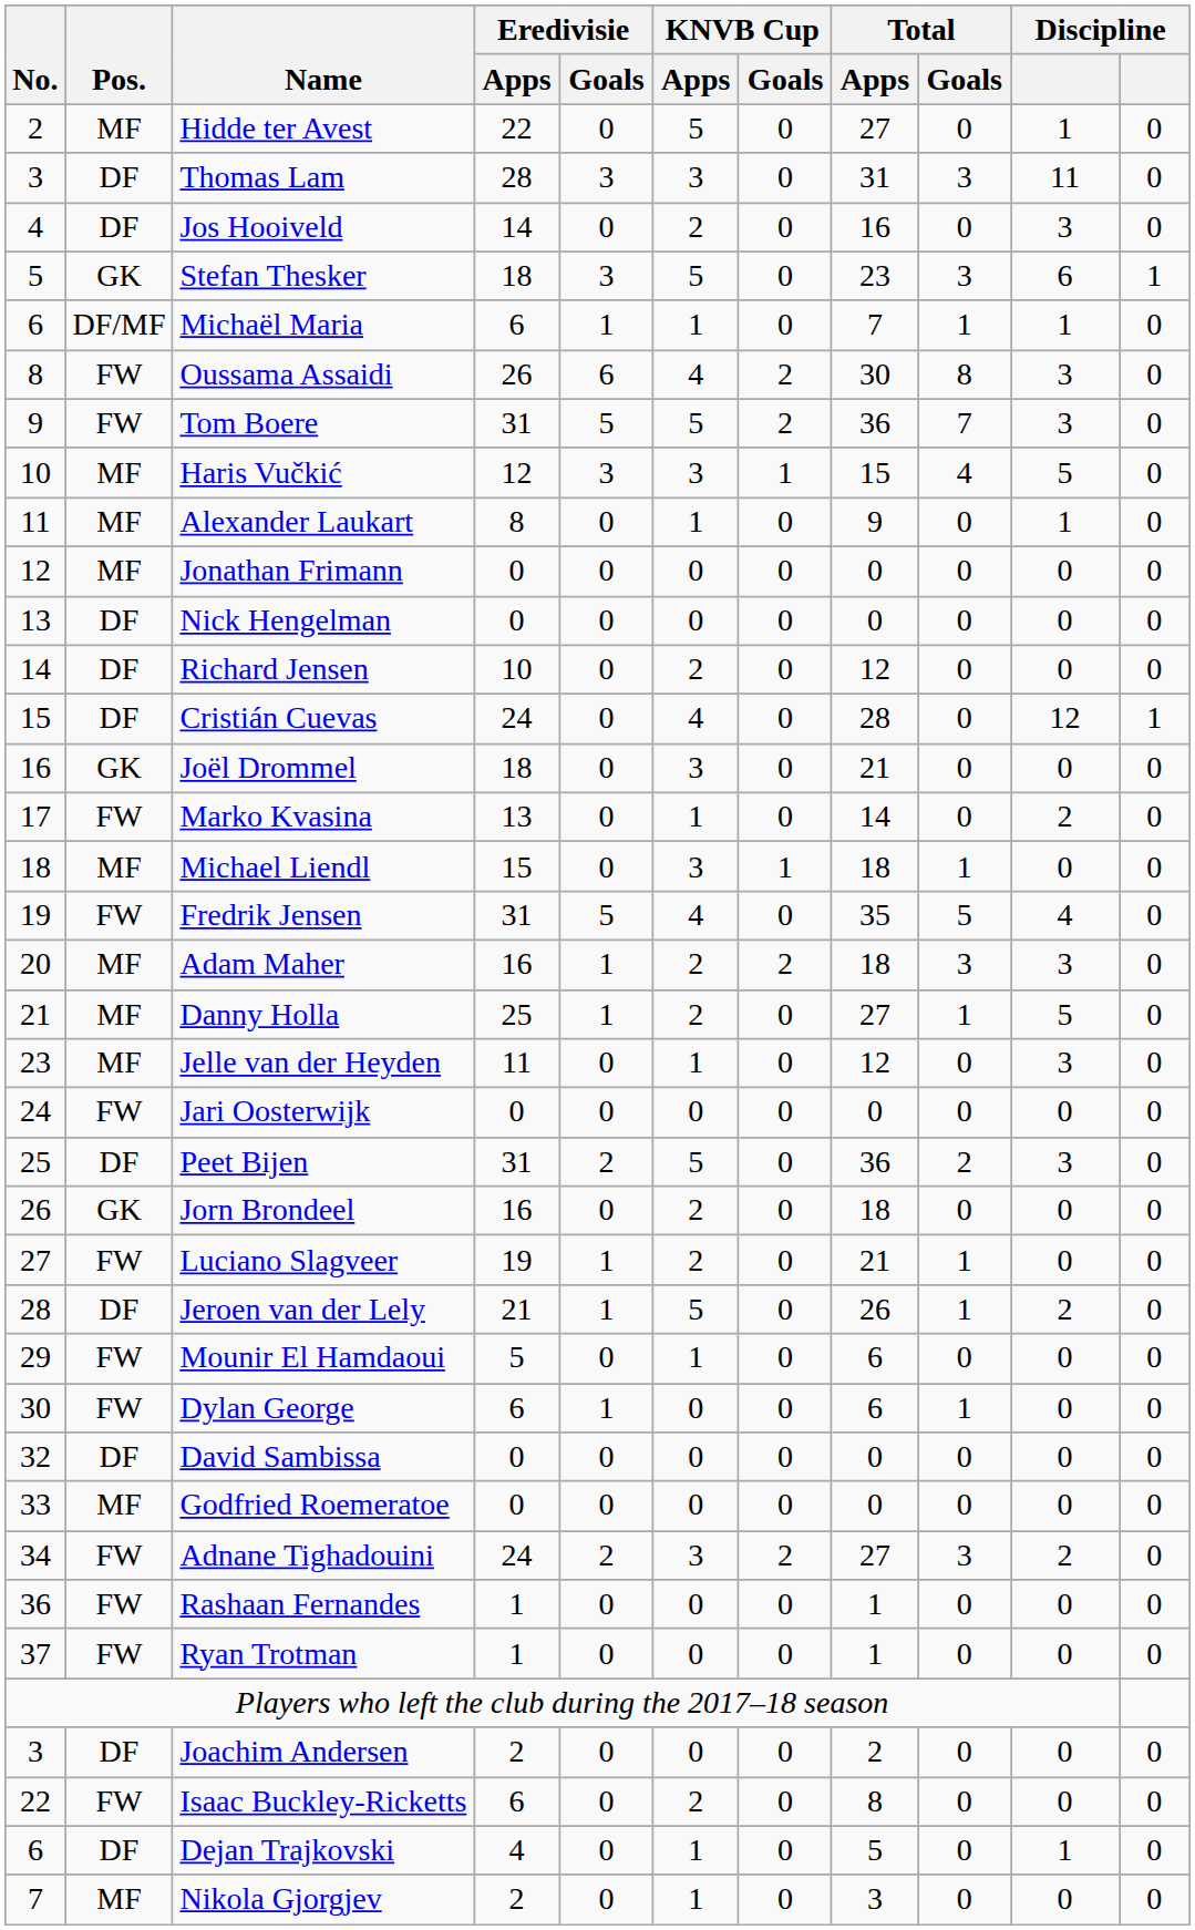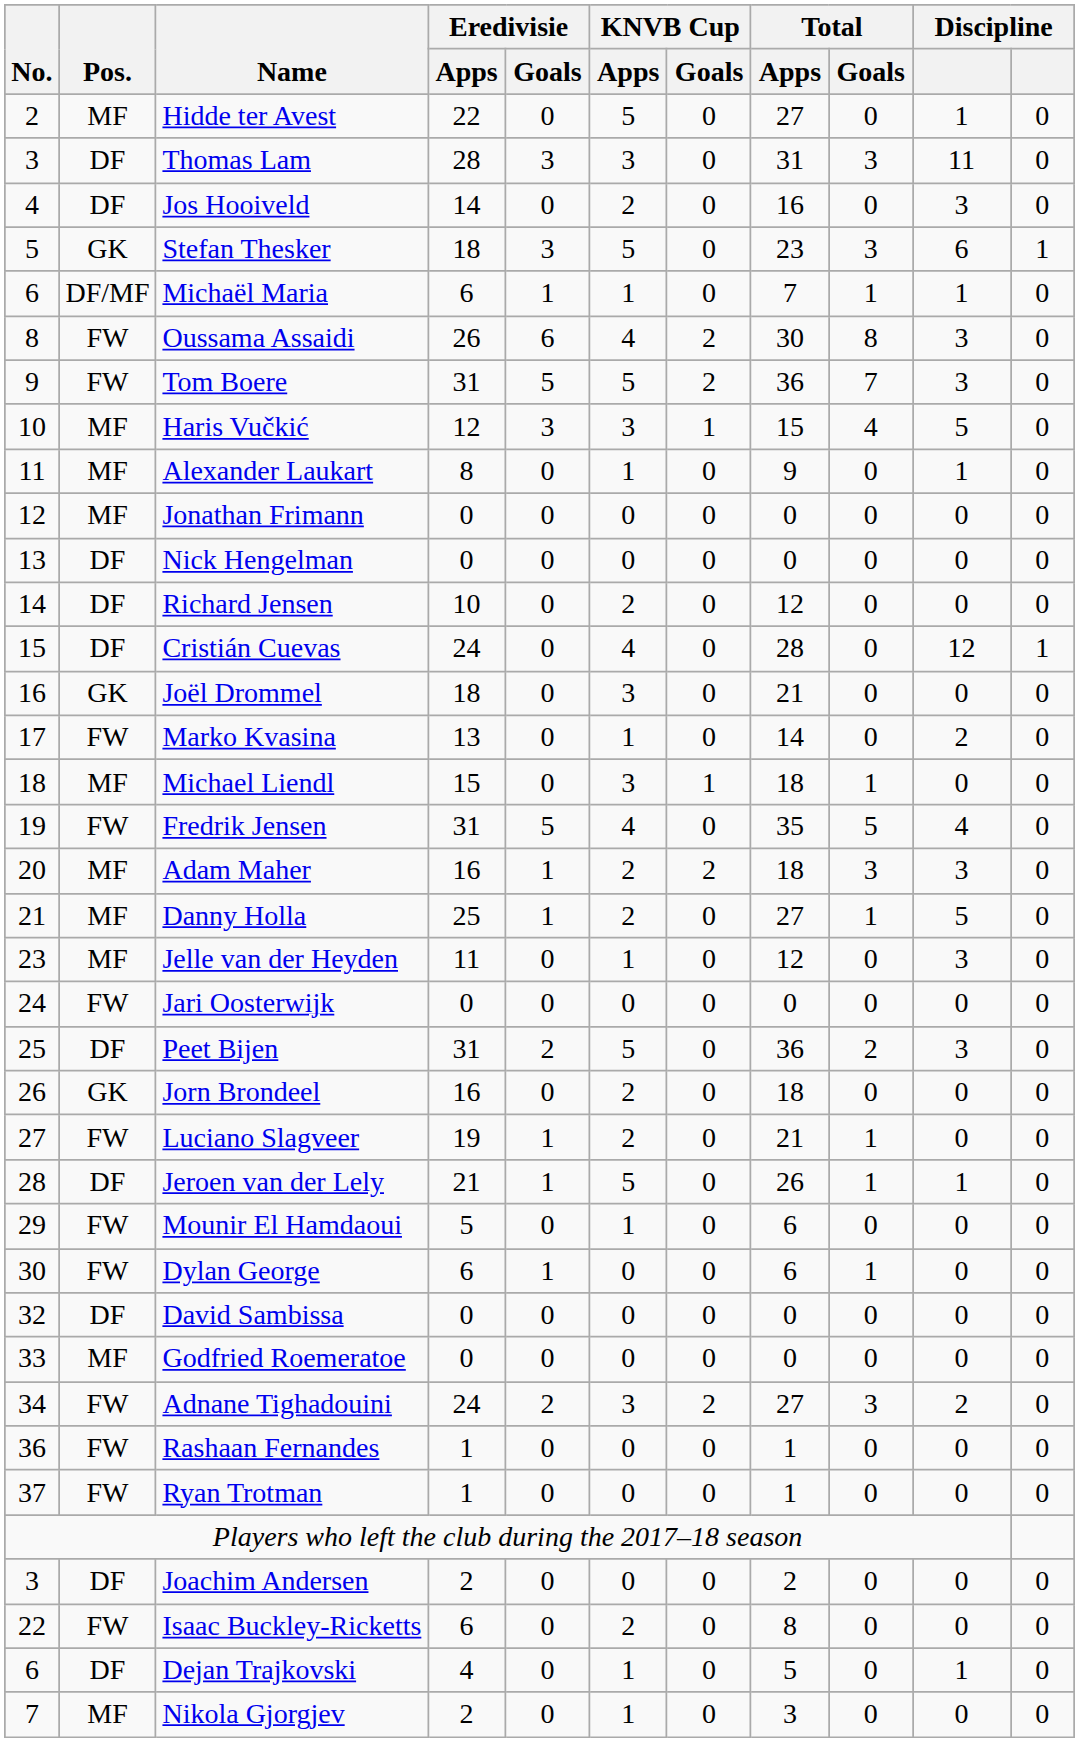 <table class="wikitable" style="text-align:center">
 <tr>
 <th rowspan=2 style="vertical-align:bottom;">No.</th>
 <th rowspan=2 style="vertical-align:bottom;">Pos.</th>
 <th rowspan=2 style="vertical-align:bottom;">Name</th>
 <th colspan=2 style="width:85px;">Eredivisie</th>
 <th colspan=2 style="width:85px;">KNVB Cup</th>
 <th colspan=2 style="width:85px;">Total</th>
 <th colspan=2 style="width:85px;">Discipline</th>
 </tr>
 <tr>
 <th>Apps</th>
 <th>Goals</th>
 <th>Apps</th>
 <th>Goals</th>
 <th>Apps</th>
 <th>Goals</th>
 <th></th>
 <th></th>
 </tr>
 <tr>
 <td>2</td>
 <td>MF</td>
 <td align=left> <a href='#'>Hidde ter Avest</a></td>
 <td>22</td>
 <td>0</td>
 <td>5</td>
 <td>0</td>
 <td>27</td>
 <td>0</td>
 <td>1</td>
 <td>0</td>
 </tr>
 <tr>
 <td>3</td>
 <td>DF</td>
 <td align=left> <a href='#'>Thomas Lam</a></td>
 <td>28</td>
 <td>3</td>
 <td>3</td>
 <td>0</td>
 <td>31</td>
 <td>3</td>
 <td>11</td>
 <td>0</td>
 </tr>
 <tr>
 <td>4</td>
 <td>DF</td>
 <td align=left> <a href='#'>Jos Hooiveld</a></td>
 <td>14</td>
 <td>0</td>
 <td>2</td>
 <td>0</td>
 <td>16</td>
 <td>0</td>
 <td>3</td>
 <td>0</td>
 </tr>
 <tr>
 <td>5</td>
 <td>GK</td>
 <td align=left> <a href='#'>Stefan Thesker</a></td>
 <td>18</td>
 <td>3</td>
 <td>5</td>
 <td>0</td>
 <td>23</td>
 <td>3</td>
 <td>6</td>
 <td>1</td>
 </tr>
 <tr>
 <td>6</td>
 <td>DF/MF</td>
 <td align=left> <a href='#'>Michaël Maria</a></td>
 <td>6</td>
 <td>1</td>
 <td>1</td>
 <td>0</td>
 <td>7</td>
 <td>1</td>
 <td>1</td>
 <td>0</td>
 </tr>
 <tr>
 <td>8</td>
 <td>FW</td>
 <td align=left> <a href='#'>Oussama Assaidi</a></td>
 <td>26</td>
 <td>6</td>
 <td>4</td>
 <td>2</td>
 <td>30</td>
 <td>8</td>
 <td>3</td>
 <td>0</td>
 </tr>
 <tr>
 <td>9</td>
 <td>FW</td>
 <td align=left> <a href='#'>Tom Boere</a></td>
 <td>31</td>
 <td>5</td>
 <td>5</td>
 <td>2</td>
 <td>36</td>
 <td>7</td>
 <td>3</td>
 <td>0</td>
 </tr>
 <tr>
 <td>10</td>
 <td>MF</td>
 <td align=left> <a href='#'>Haris Vučkić</a></td>
 <td>12</td>
 <td>3</td>
 <td>3</td>
 <td>1</td>
 <td>15</td>
 <td>4</td>
 <td>5</td>
 <td>0</td>
 </tr>
 <tr>
 <td>11</td>
 <td>MF</td>
 <td align=left> <a href='#'>Alexander Laukart</a></td>
 <td>8</td>
 <td>0</td>
 <td>1</td>
 <td>0</td>
 <td>9</td>
 <td>0</td>
 <td>1</td>
 <td>0</td>
 </tr>
 <tr>
 <td>12</td>
 <td>MF</td>
 <td align=left> <a href='#'>Jonathan Frimann</a></td>
 <td>0</td>
 <td>0</td>
 <td>0</td>
 <td>0</td>
 <td>0</td>
 <td>0</td>
 <td>0</td>
 <td>0</td>
 </tr>
 <tr>
 <td>13</td>
 <td>DF</td>
 <td align=left> <a href='#'>Nick Hengelman</a></td>
 <td>0</td>
 <td>0</td>
 <td>0</td>
 <td>0</td>
 <td>0</td>
 <td>0</td>
 <td>0</td>
 <td>0</td>
 </tr>
 <tr>
 <td>14</td>
 <td>DF</td>
 <td align=left> <a href='#'>Richard Jensen</a></td>
 <td>10</td>
 <td>0</td>
 <td>2</td>
 <td>0</td>
 <td>12</td>
 <td>0</td>
 <td>0</td>
 <td>0</td>
 </tr>
 <tr>
 <td>15</td>
 <td>DF</td>
 <td align=left> <a href='#'>Cristián Cuevas</a></td>
 <td>24</td>
 <td>0</td>
 <td>4</td>
 <td>0</td>
 <td>28</td>
 <td>0</td>
 <td>12</td>
 <td>1</td>
 </tr>
 <tr>
 <td>16</td>
 <td>GK</td>
 <td align=left> <a href='#'>Joël Drommel</a></td>
 <td>18</td>
 <td>0</td>
 <td>3</td>
 <td>0</td>
 <td>21</td>
 <td>0</td>
 <td>0</td>
 <td>0</td>
 </tr>
 <tr>
 <td>17</td>
 <td>FW</td>
 <td align=left> <a href='#'>Marko Kvasina</a></td>
 <td>13</td>
 <td>0</td>
 <td>1</td>
 <td>0</td>
 <td>14</td>
 <td>0</td>
 <td>2</td>
 <td>0</td>
 </tr>
 <tr>
 <td>18</td>
 <td>MF</td>
 <td align=left> <a href='#'>Michael Liendl</a></td>
 <td>15</td>
 <td>0</td>
 <td>3</td>
 <td>1</td>
 <td>18</td>
 <td>1</td>
 <td>0</td>
 <td>0</td>
 </tr>
 <tr>
 <td>19</td>
 <td>FW</td>
 <td align=left> <a href='#'>Fredrik Jensen</a></td>
 <td>31</td>
 <td>5</td>
 <td>4</td>
 <td>0</td>
 <td>35</td>
 <td>5</td>
 <td>4</td>
 <td>0</td>
 </tr>
 <tr>
 <td>20</td>
 <td>MF</td>
 <td align=left> <a href='#'>Adam Maher</a></td>
 <td>16</td>
 <td>1</td>
 <td>2</td>
 <td>2</td>
 <td>18</td>
 <td>3</td>
 <td>3</td>
 <td>0</td>
 </tr>
 <tr>
 <td>21</td>
 <td>MF</td>
 <td align=left> <a href='#'>Danny Holla</a></td>
 <td>25</td>
 <td>1</td>
 <td>2</td>
 <td>0</td>
 <td>27</td>
 <td>1</td>
 <td>5</td>
 <td>0</td>
 </tr>
 <tr>
 <td>23</td>
 <td>MF</td>
 <td align=left> <a href='#'>Jelle van der Heyden</a></td>
 <td>11</td>
 <td>0</td>
 <td>1</td>
 <td>0</td>
 <td>12</td>
 <td>0</td>
 <td>3</td>
 <td>0</td>
 </tr>
 <tr>
 <td>24</td>
 <td>FW</td>
 <td align=left> <a href='#'>Jari Oosterwijk</a></td>
 <td>0</td>
 <td>0</td>
 <td>0</td>
 <td>0</td>
 <td>0</td>
 <td>0</td>
 <td>0</td>
 <td>0</td>
 </tr>
 <tr>
 <td>25</td>
 <td>DF</td>
 <td align=left> <a href='#'>Peet Bijen</a></td>
 <td>31</td>
 <td>2</td>
 <td>5</td>
 <td>0</td>
 <td>36</td>
 <td>2</td>
 <td>3</td>
 <td>0</td>
 </tr>
 <tr>
 <td>26</td>
 <td>GK</td>
 <td align=left> <a href='#'>Jorn Brondeel</a></td>
 <td>16</td>
 <td>0</td>
 <td>2</td>
 <td>0</td>
 <td>18</td>
 <td>0</td>
 <td>0</td>
 <td>0</td>
 </tr>
 <tr>
 <td>27</td>
 <td>FW</td>
 <td align=left> <a href='#'>Luciano Slagveer</a></td>
 <td>19</td>
 <td>1</td>
 <td>2</td>
 <td>0</td>
 <td>21</td>
 <td>1</td>
 <td>0</td>
 <td>0</td>
 </tr>
 <tr>
 <td>28</td>
 <td>DF</td>
 <td align=left> <a href='#'>Jeroen van der Lely</a></td>
 <td>21</td>
 <td>1</td>
 <td>5</td>
 <td>0</td>
 <td>26</td>
 <td>1</td>
-<td>2</td>
+<td>1</td>
 <td>0</td>
 </tr>
 <tr>
 <td>29</td>
 <td>FW</td>
 <td align=left> <a href='#'>Mounir El Hamdaoui</a></td>
 <td>5</td>
 <td>0</td>
 <td>1</td>
 <td>0</td>
 <td>6</td>
 <td>0</td>
 <td>0</td>
 <td>0</td>
 </tr>
 <tr>
 <td>30</td>
 <td>FW</td>
 <td align=left> <a href='#'>Dylan George</a></td>
 <td>6</td>
 <td>1</td>
 <td>0</td>
 <td>0</td>
 <td>6</td>
 <td>1</td>
 <td>0</td>
 <td>0</td>
 </tr>
 <tr>
 <td>32</td>
 <td>DF</td>
 <td align=left> <a href='#'>David Sambissa</a></td>
 <td>0</td>
 <td>0</td>
 <td>0</td>
 <td>0</td>
 <td>0</td>
 <td>0</td>
 <td>0</td>
 <td>0</td>
 </tr>
 <tr>
 <td>33</td>
 <td>MF</td>
 <td align=left> <a href='#'>Godfried Roemeratoe</a></td>
 <td>0</td>
 <td>0</td>
 <td>0</td>
 <td>0</td>
 <td>0</td>
 <td>0</td>
 <td>0</td>
 <td>0</td>
 </tr>
 <tr>
 <td>34</td>
 <td>FW</td>
 <td align=left> <a href='#'>Adnane Tighadouini</a></td>
 <td>24</td>
 <td>2</td>
 <td>3</td>
 <td>2</td>
 <td>27</td>
 <td>3</td>
 <td>2</td>
 <td>0</td>
 </tr>
 <tr>
 <td>36</td>
 <td>FW</td>
 <td align=left> <a href='#'>Rashaan Fernandes</a></td>
 <td>1</td>
 <td>0</td>
 <td>0</td>
 <td>0</td>
 <td>1</td>
 <td>0</td>
 <td>0</td>
 <td>0</td>
 </tr>
 <tr>
 <td>37</td>
 <td>FW</td>
 <td align=left> <a href='#'>Ryan Trotman</a></td>
 <td>1</td>
 <td>0</td>
 <td>0</td>
 <td>0</td>
 <td>1</td>
 <td>0</td>
 <td>0</td>
 <td>0</td>
 </tr>
 <tr>
 <td colspan=10><em>Players who left the club during the 2017–18 season</em></td>
 </tr>
 <tr>
 <td>3</td>
 <td>DF</td>
 <td align=left> <a href='#'>Joachim Andersen</a></td>
 <td>2</td>
 <td>0</td>
 <td>0</td>
 <td>0</td>
 <td>2</td>
 <td>0</td>
 <td>0</td>
 <td>0</td>
 </tr>
 <tr>
 <td>22</td>
 <td>FW</td>
 <td align=left> <a href='#'>Isaac Buckley-Ricketts</a></td>
 <td>6</td>
 <td>0</td>
 <td>2</td>
 <td>0</td>
 <td>8</td>
 <td>0</td>
 <td>0</td>
 <td>0</td>
 </tr>
 <tr>
 <td>6</td>
 <td>DF</td>
 <td align=left> <a href='#'>Dejan Trajkovski</a></td>
 <td>4</td>
 <td>0</td>
 <td>1</td>
 <td>0</td>
 <td>5</td>
 <td>0</td>
 <td>1</td>
 <td>0</td>
 </tr>
 <tr>
 <td>7</td>
 <td>MF</td>
 <td align=left> <a href='#'>Nikola Gjorgjev</a></td>
 <td>2</td>
 <td>0</td>
 <td>1</td>
 <td>0</td>
 <td>3</td>
 <td>0</td>
 <td>0</td>
 <td>0</td>
 </tr>
 </table>
